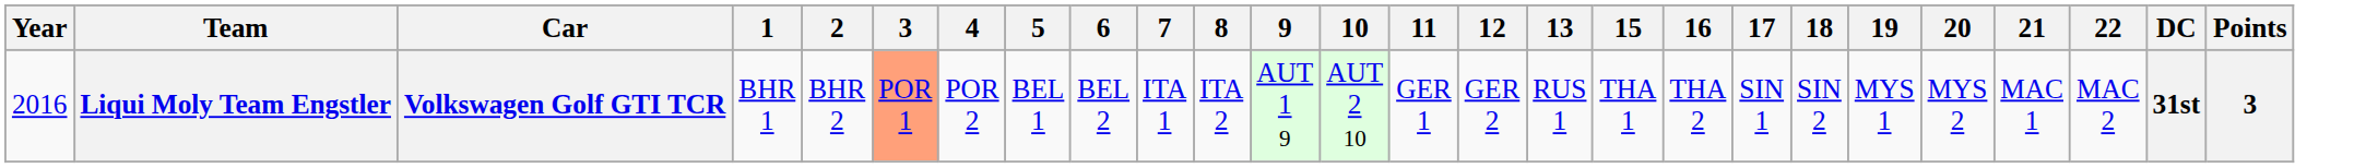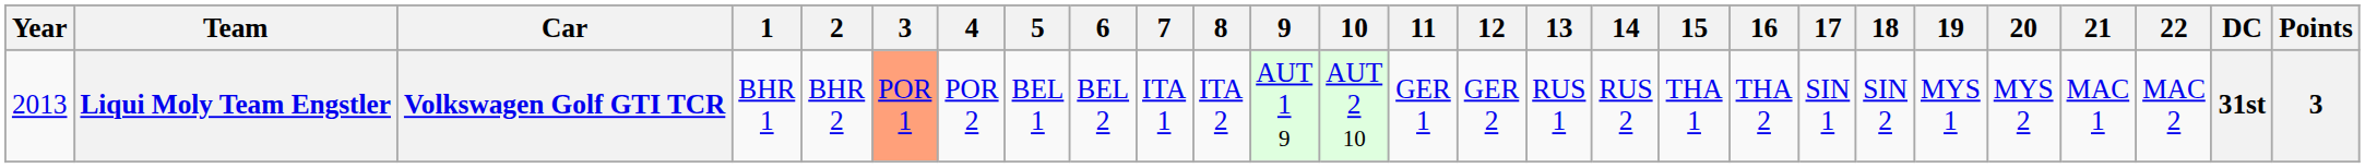 <table class="wikitable" style="text-align:center; font-size:85%">
 <tr>
 <th>Year</th>
 <th>Team</th>
 <th>Car</th>
 <th>1</th>
 <th>2</th>
 <th>3</th>
 <th>4</th>
 <th>5</th>
 <th>6</th>
 <th>7</th>
 <th>8</th>
 <th>9</th>
 <th>10</th>
 <th>11</th>
 <th>12</th>
 <th>13</th>
+<th>14</th>
 <th>15</th>
 <th>16</th>
 <th>17</th>
 <th>18</th>
 <th>19</th>
 <th>20</th>
 <th>21</th>
 <th>22</th>
 <th>DC</th>
 <th>Points</th>
 </tr>
 <tr>
-<td><a href='#'>2016</a></td>
+<td><a href='#'>2013</a></td>
 <th nowrap><a href='#'>Liqui Moly Team Engstler</a></th>
 <th nowrap><a href='#'>Volkswagen Golf GTI TCR</a></th>
 <td><a href='#'>BHR<br>1</a></td>
 <td><a href='#'>BHR<br>2</a></td>
 <td style="background: lightsalmon;"><a href='#'>POR<br>1</a></td>
 <td><a href='#'>POR<br>2</a></td>
 <td><a href='#'>BEL<br>1</a></td>
 <td><a href='#'>BEL<br>2</a></td>
 <td><a href='#'>ITA<br>1</a></td>
 <td><a href='#'>ITA<br>2</a></td>
 <td style="background:#DFFFDF;"><a href='#'>AUT<br>1</a><br><small>9</small></td>
 <td style="background:#DFFFDF;"><a href='#'>AUT<br>2</a><br><small>10</small></td>
 <td><a href='#'>GER<br>1</a></td>
 <td><a href='#'>GER<br>2</a></td>
 <td><a href='#'>RUS<br>1</a></td>
+<td><a href='#'>RUS<br>2</a></td>
 <td><a href='#'>THA<br>1</a></td>
 <td><a href='#'>THA<br>2</a></td>
 <td><a href='#'>SIN<br>1</a></td>
 <td><a href='#'>SIN<br>2</a></td>
 <td><a href='#'>MYS<br>1</a></td>
 <td><a href='#'>MYS<br>2</a></td>
 <td><a href='#'>MAC<br>1</a></td>
 <td><a href='#'>MAC<br>2</a></td>
 <th>31st</th>
 <th>3</th>
 </tr>
 </table>
